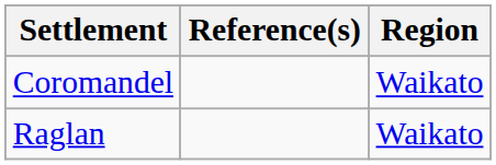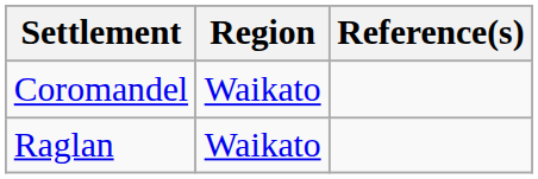 <table class="wikitable sortable">
 <tr>
 <th>Settlement</th>
+<th>Region</th>
 <th>Reference(s)</th>
-<th>Region</th>
 </tr>
 <tr>
 <td><a href='#'>Coromandel</a></td>
+<td><a href='#'>Waikato</a></td>
 <td></td>
-<td><a href='#'>Waikato</a></td>
 </tr>
 <tr>
 <td><a href='#'>Raglan</a></td>
+<td><a href='#'>Waikato</a></td>
 <td></td>
-<td><a href='#'>Waikato</a></td>
 </tr>
 </table>
